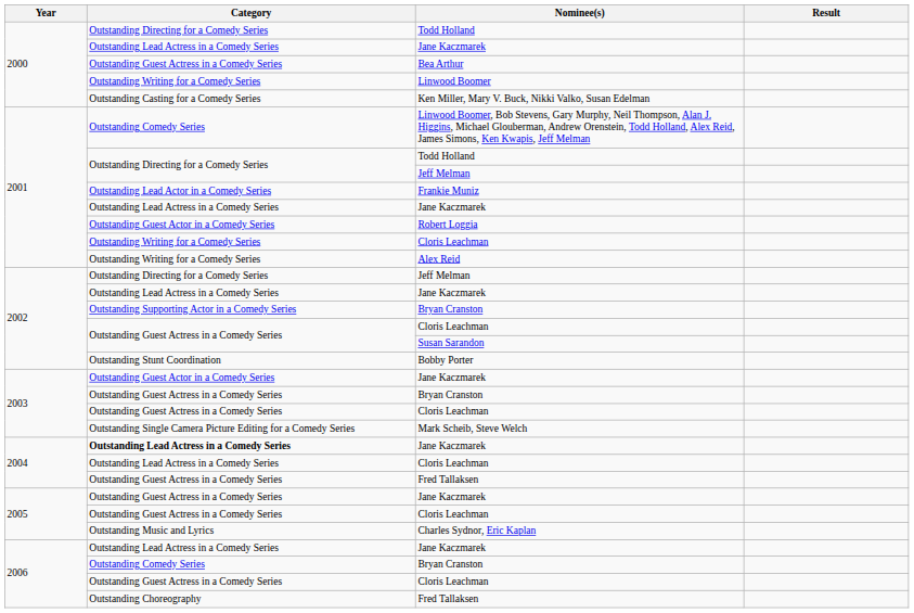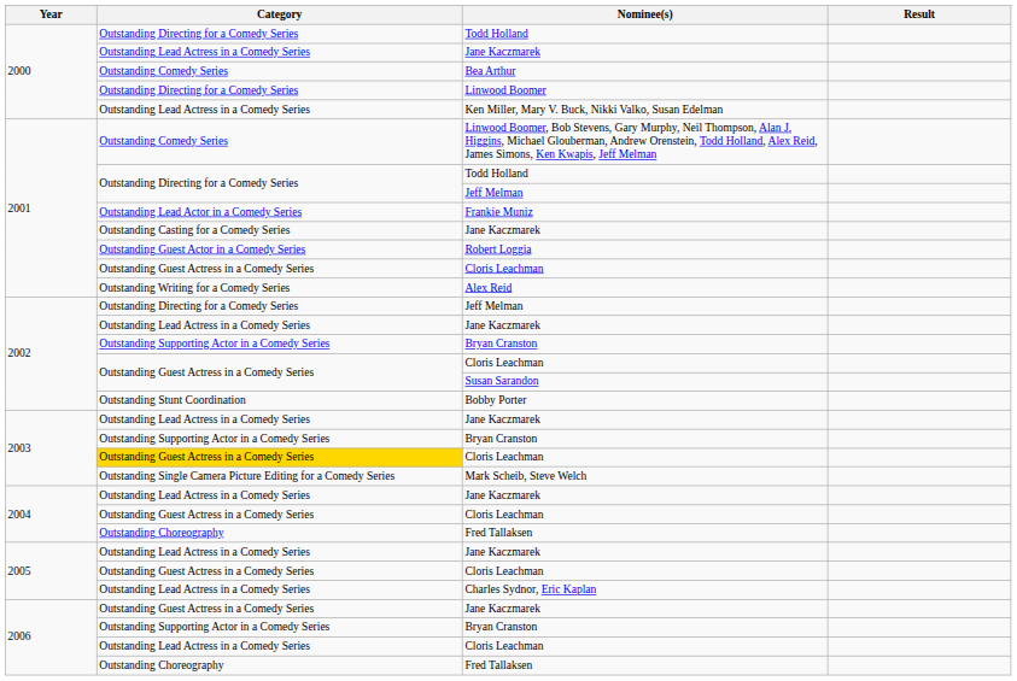 <table class="wikitable" style="font-size: 90%" width=100%>
 <tr>
 <th width="5%">Year</th>
 <th width="20%">Category</th>
 <th width="20%">Nominee(s)</th>
 <th width="10%">Result</th>
 </tr>
 <tr>
 <td rowspan="5">2000</td>
 <td><a href='#'>Outstanding Directing for a Comedy Series</a></td>
 <td><a href='#'>Todd Holland</a></td>
 <td></td>
 </tr>
 <tr>
 <td><a href='#'>Outstanding Lead Actress in a Comedy Series</a></td>
 <td><a href='#'>Jane Kaczmarek</a></td>
 <td></td>
 </tr>
 <tr>
-<td><a href='#'>Outstanding Guest Actress in a Comedy Series</a></td>
+<td><a href='#'>Outstanding Comedy Series</a></td>
 <td><a href='#'>Bea Arthur</a></td>
 <td></td>
 </tr>
 <tr>
-<td><a href='#'>Outstanding Writing for a Comedy Series</a></td>
+<td><a href='#'>Outstanding Directing for a Comedy Series</a></td>
 <td><a href='#'>Linwood Boomer</a></td>
 <td></td>
 </tr>
 <tr>
-<td>Outstanding Casting for a Comedy Series</td>
+<td>Outstanding Lead Actress in a Comedy Series</td>
 <td>Ken Miller, Mary V. Buck, Nikki Valko, Susan Edelman</td>
 <td></td>
 </tr>
 <tr>
 <td rowspan="8">2001</td>
 <td><a href='#'>Outstanding Comedy Series</a></td>
 <td><a href='#'>Linwood Boomer</a>, Bob Stevens, Gary Murphy, Neil Thompson, <a href='#'>Alan J. Higgins</a>, Michael Glouberman, Andrew Orenstein, <a href='#'>Todd Holland</a>, <a href='#'>Alex Reid</a>, James Simons, <a href='#'>Ken Kwapis</a>, <a href='#'>Jeff Melman</a></td>
 <td></td>
 </tr>
 <tr>
 <td rowspan=2>Outstanding Directing for a Comedy Series</td>
 <td>Todd Holland</td>
 <td></td>
 </tr>
 <tr>
 <td><a href='#'>Jeff Melman</a></td>
 <td></td>
 </tr>
 <tr>
 <td><a href='#'>Outstanding Lead Actor in a Comedy Series</a></td>
 <td><a href='#'>Frankie Muniz</a></td>
 <td></td>
 </tr>
 <tr>
-<td>Outstanding Lead Actress in a Comedy Series</td>
+<td>Outstanding Casting for a Comedy Series</td>
 <td>Jane Kaczmarek</td>
 <td></td>
 </tr>
 <tr>
 <td><a href='#'>Outstanding Guest Actor in a Comedy Series</a></td>
 <td><a href='#'>Robert Loggia</a></td>
 <td></td>
 </tr>
 <tr>
-<td><a href='#'>Outstanding Writing for a Comedy Series</a></td>
+<td>Outstanding Guest Actress in a Comedy Series</td>
 <td><a href='#'>Cloris Leachman</a></td>
 <td></td>
 </tr>
 <tr>
 <td>Outstanding Writing for a Comedy Series</td>
 <td><a href='#'>Alex Reid</a></td>
 <td></td>
 </tr>
 <tr>
 <td rowspan="6">2002</td>
 <td>Outstanding Directing for a Comedy Series</td>
 <td>Jeff Melman</td>
 <td></td>
 </tr>
 <tr>
 <td>Outstanding Lead Actress in a Comedy Series</td>
 <td>Jane Kaczmarek</td>
 <td></td>
 </tr>
 <tr>
 <td><a href='#'>Outstanding Supporting Actor in a Comedy Series</a></td>
 <td><a href='#'>Bryan Cranston</a></td>
 <td></td>
 </tr>
 <tr>
 <td rowspan=2>Outstanding Guest Actress in a Comedy Series</td>
 <td>Cloris Leachman</td>
 <td></td>
 </tr>
 <tr>
 <td><a href='#'>Susan Sarandon</a></td>
 <td></td>
 </tr>
 <tr>
 <td>Outstanding Stunt Coordination</td>
 <td>Bobby Porter</td>
 <td></td>
 </tr>
 <tr>
 <td rowspan="4">2003</td>
-<td><a href='#'>Outstanding Guest Actor in a Comedy Series</a></td>
+<td>Outstanding Lead Actress in a Comedy Series</td>
 <td>Jane Kaczmarek</td>
 <td></td>
 </tr>
 <tr>
-<td>Outstanding Guest Actress in a Comedy Series</td>
+<td>Outstanding Supporting Actor in a Comedy Series</td>
 <td>Bryan Cranston</td>
 <td></td>
 </tr>
 <tr>
-<td>Outstanding Guest Actress in a Comedy Series</td>
+<td style="background: gold;">Outstanding Guest Actress in a Comedy Series</td>
 <td>Cloris Leachman</td>
 <td></td>
 </tr>
 <tr>
 <td>Outstanding Single Camera Picture Editing for a Comedy Series</td>
 <td>Mark Scheib, Steve Welch</td>
 <td></td>
 </tr>
 <tr>
 <td rowspan="3">2004</td>
-<td><strong>Outstanding Lead Actress in a Comedy Series</strong></td>
-<td>Jane Kaczmarek</td>
-<td></td>
-</tr>
-<tr>
 <td>Outstanding Lead Actress in a Comedy Series</td>
-<td>Cloris Leachman</td>
-<td></td>
-</tr>
-<tr>
-<td>Outstanding Guest Actress in a Comedy Series</td>
-<td>Fred Tallaksen</td>
-<td></td>
-</tr>
-<tr>
-<td rowspan="3">2005</td>
-<td>Outstanding Guest Actress in a Comedy Series</td>
 <td>Jane Kaczmarek</td>
 <td></td>
 </tr>
 <tr>
 <td>Outstanding Guest Actress in a Comedy Series</td>
 <td>Cloris Leachman</td>
 <td></td>
 </tr>
 <tr>
-<td>Outstanding Music and Lyrics</td>
+<td><a href='#'>Outstanding Choreography</a></td>
+<td>Fred Tallaksen</td>
+<td></td>
+</tr>
+<tr>
+<td rowspan="3">2005</td>
+<td>Outstanding Lead Actress in a Comedy Series</td>
+<td>Jane Kaczmarek</td>
+<td></td>
+</tr>
+<tr>
+<td>Outstanding Guest Actress in a Comedy Series</td>
+<td>Cloris Leachman</td>
+<td></td>
+</tr>
+<tr>
+<td>Outstanding Lead Actress in a Comedy Series</td>
 <td>Charles Sydnor, <a href='#'>Eric Kaplan</a></td>
 <td></td>
 </tr>
 <tr>
 <td rowspan="4">2006</td>
-<td>Outstanding Lead Actress in a Comedy Series</td>
+<td>Outstanding Guest Actress in a Comedy Series</td>
 <td>Jane Kaczmarek</td>
 <td></td>
 </tr>
 <tr>
-<td><a href='#'>Outstanding Comedy Series</a></td>
+<td>Outstanding Supporting Actor in a Comedy Series</td>
 <td>Bryan Cranston</td>
 <td></td>
 </tr>
 <tr>
-<td>Outstanding Guest Actress in a Comedy Series</td>
+<td>Outstanding Lead Actress in a Comedy Series</td>
 <td>Cloris Leachman</td>
 <td></td>
 </tr>
 <tr>
 <td>Outstanding Choreography</td>
 <td>Fred Tallaksen</td>
 <td></td>
 </tr>
 </table>
